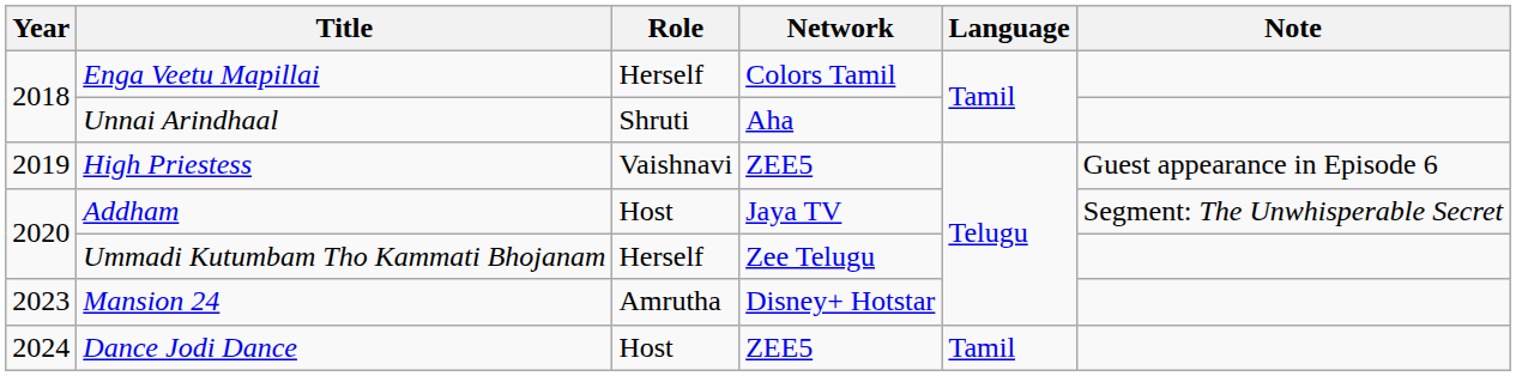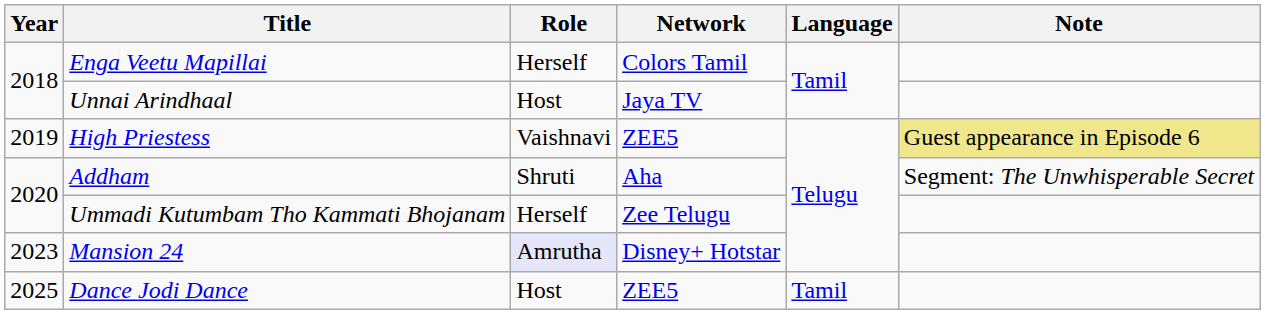 <table class="wikitable sortable">
 <tr style="text-align:center;">
 <th scope="col">Year</th>
 <th scope="col">Title</th>
 <th scope="col">Role</th>
 <th scope="col">Network</th>
 <th scope="col">Language</th>
 <th scope="col" class="unsortable">Note</th>
 </tr>
 <tr>
 <td rowspan="2">2018</td>
 <td><em><a href='#'>Enga Veetu Mapillai</a></em></td>
 <td>Herself</td>
 <td><a href='#'>Colors Tamil</a></td>
 <td rowspan="2"><a href='#'>Tamil</a></td>
 <td></td>
 </tr>
 <tr>
 <td><em>Unnai Arindhaal</em></td>
-<td>Shruti</td>
-<td><a href='#'>Aha</a></td>
+<td>Host</td>
+<td><a href='#'>Jaya TV</a></td>
 <td></td>
 </tr>
 <tr>
 <td>2019</td>
 <td><em><a href='#'>High Priestess</a></em></td>
 <td>Vaishnavi</td>
 <td><a href='#'>ZEE5</a></td>
 <td rowspan="4"><a href='#'>Telugu</a></td>
-<td>Guest appearance in Episode 6</td>
+<td style="background: khaki;">Guest appearance in Episode 6</td>
 </tr>
 <tr>
 <td rowspan="2">2020</td>
 <td><em><a href='#'>Addham</a></em></td>
-<td>Host</td>
-<td><a href='#'>Jaya TV</a></td>
+<td>Shruti</td>
+<td><a href='#'>Aha</a></td>
 <td>Segment: <em>The Unwhisperable Secret</em></td>
 </tr>
 <tr>
 <td><em>Ummadi Kutumbam Tho Kammati Bhojanam</em></td>
 <td>Herself</td>
 <td><a href='#'>Zee Telugu</a></td>
 <td></td>
 </tr>
 <tr>
 <td>2023</td>
 <td><em><a href='#'>Mansion 24</a></em></td>
-<td>Amrutha</td>
+<td style="background: lavender;">Amrutha</td>
 <td><a href='#'>Disney+ Hotstar</a></td>
 <td></td>
 </tr>
 <tr>
-<td>2024</td>
+<td>2025</td>
 <td><em><a href='#'>Dance Jodi Dance</a></em></td>
 <td>Host</td>
 <td><a href='#'>ZEE5</a></td>
 <td><a href='#'>Tamil</a></td>
 <td></td>
 </tr>
 </table>
